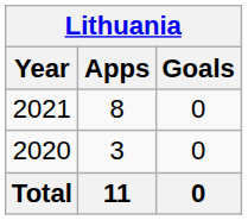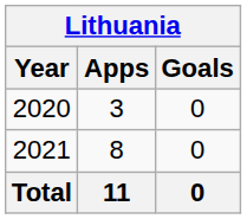 <table class="wikitable" style="text-align:center">
 <tr>
 <th colspan=3><a href='#'>Lithuania</a></th>
 </tr>
 <tr>
 <th>Year</th>
 <th>Apps</th>
 <th>Goals</th>
 </tr>
 <tr>
-<td>2021</td>
-<td>8</td>
+<td>2020</td>
+<td>3</td>
 <td>0</td>
 </tr>
 <tr>
-<td>2020</td>
-<td>3</td>
+<td>2021</td>
+<td>8</td>
 <td>0</td>
 </tr>
 <tr>
 <th>Total</th>
 <th>11</th>
 <th>0</th>
 </tr>
 </table>
